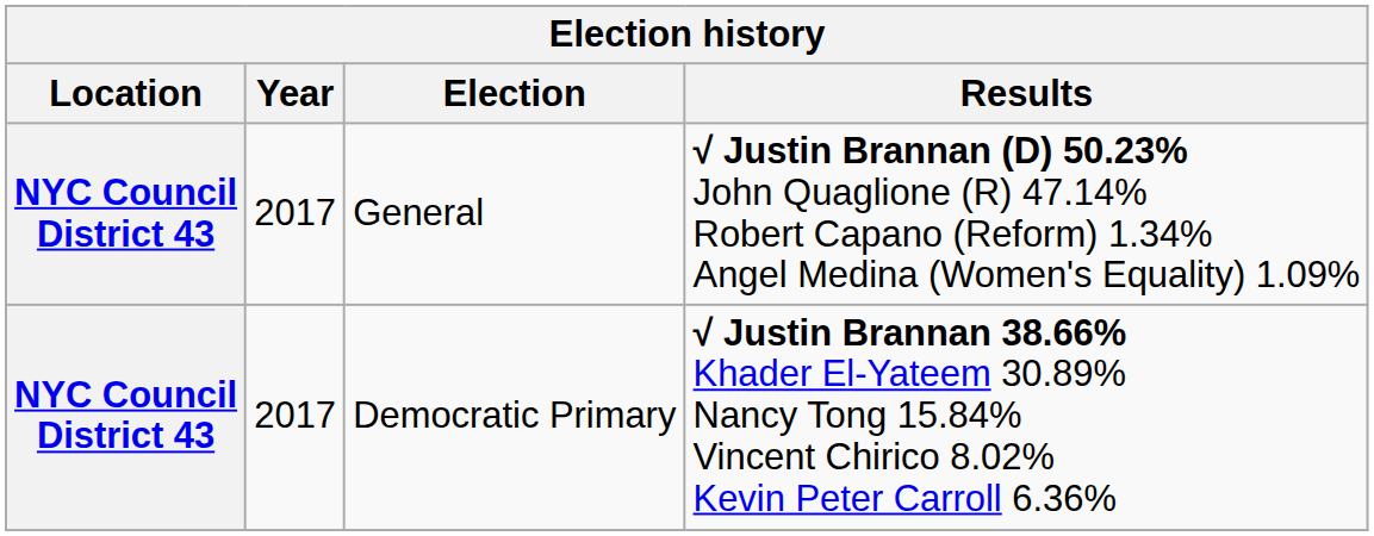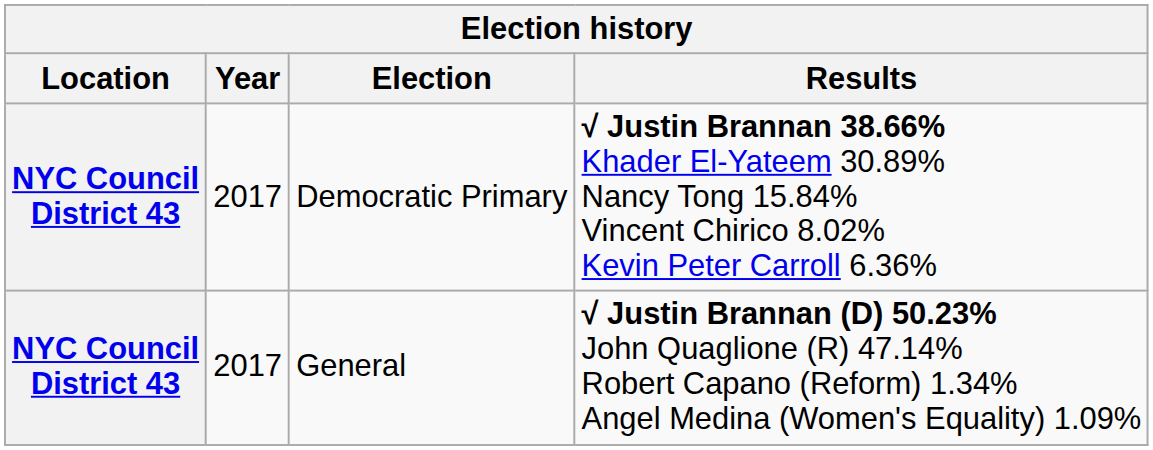 <table class="wikitable collapsible">
 <tr valign=bottom>
 <th colspan=4>Election history</th>
 </tr>
 <tr valign=bottom>
 <th>Location</th>
 <th>Year</th>
 <th>Election</th>
 <th>Results</th>
 </tr>
 <tr>
 <th><a href='#'>NYC Council<br>District 43</a></th>
 <td>2017</td>
-<td>General</td>
-<td><strong>√ Justin Brannan (D) 50.23%</strong><br>John Quaglione (R) 47.14%<br>Robert Capano (Reform) 1.34%<br>Angel Medina (Women's Equality) 1.09%</td>
+<td>Democratic Primary</td>
+<td><strong>√ Justin Brannan 38.66%</strong><br><a href='#'>Khader El-Yateem</a> 30.89%<br>Nancy Tong 15.84%<br>Vincent Chirico 8.02%<br><a href='#'>Kevin Peter Carroll</a> 6.36%</td>
 </tr>
 <tr>
 <th><a href='#'>NYC Council<br>District 43</a></th>
 <td>2017</td>
-<td>Democratic Primary</td>
-<td><strong>√ Justin Brannan 38.66%</strong><br><a href='#'>Khader El-Yateem</a> 30.89%<br>Nancy Tong 15.84%<br>Vincent Chirico 8.02%<br><a href='#'>Kevin Peter Carroll</a> 6.36%</td>
+<td>General</td>
+<td><strong>√ Justin Brannan (D) 50.23%</strong><br>John Quaglione (R) 47.14%<br>Robert Capano (Reform) 1.34%<br>Angel Medina (Women's Equality) 1.09%</td>
 </tr>
 </table>
